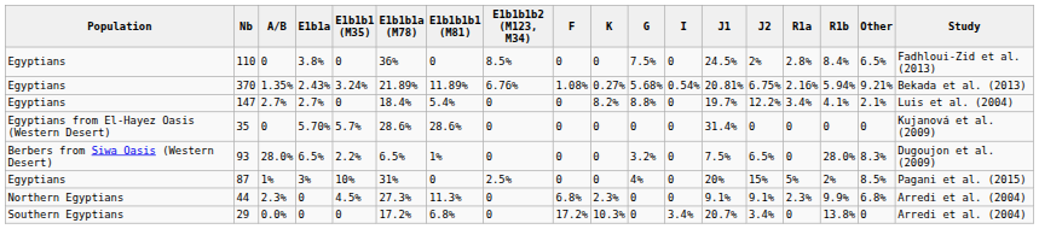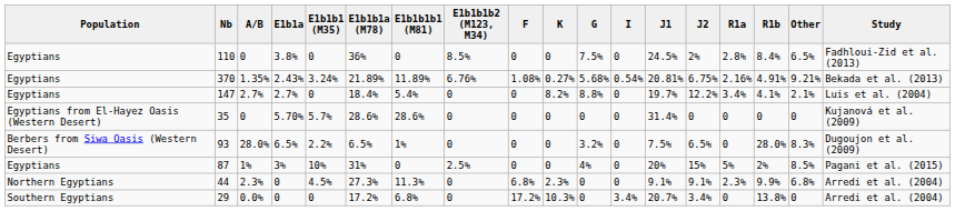 <table class="wikitable sortable">
 <tr style="text-align:center; background:#f0f0f0;">
 <td><strong>Population</strong></td>
 <td><strong>Nb</strong></td>
 <td><strong>A/B</strong></td>
 <td><strong>E1b1a</strong></td>
 <td><strong>E1b1b1</strong><br><strong>(M35)</strong></td>
 <td><strong>E1b1b1a</strong><br><strong>(M78)</strong></td>
 <td><strong>E1b1b1b1</strong><br><strong>(M81)</strong></td>
 <td><strong>E1b1b1b2</strong><br><strong>(M123, M34)</strong></td>
 <td><strong>F</strong></td>
 <td><strong>K</strong></td>
 <td><strong>G</strong></td>
 <td><strong>I</strong></td>
 <td><strong>J1</strong></td>
 <td><strong>J2</strong></td>
 <td><strong>R1a</strong></td>
 <td><strong>R1b</strong></td>
 <td><strong>Other</strong></td>
 <td><strong>Study</strong></td>
 </tr>
 <tr>
 <td>Egyptians</td>
 <td>110</td>
 <td>0</td>
 <td>3.8%</td>
 <td>0</td>
 <td>36%</td>
 <td>0</td>
 <td>8.5%</td>
 <td>0</td>
 <td>0</td>
 <td>7.5%</td>
 <td>0</td>
 <td>24.5%</td>
 <td>2%</td>
 <td>2.8%</td>
 <td>8.4%</td>
 <td>6.5%</td>
 <td>Fadhloui-Zid et al. (2013)</td>
 </tr>
 <tr>
 <td>Egyptians</td>
 <td>370</td>
 <td>1.35%</td>
 <td>2.43%</td>
 <td>3.24%</td>
 <td>21.89%</td>
 <td>11.89%</td>
 <td>6.76%</td>
 <td>1.08%</td>
 <td>0.27%</td>
 <td>5.68%</td>
 <td>0.54%</td>
 <td>20.81%</td>
 <td>6.75%</td>
 <td>2.16%</td>
-<td>5.94%</td>
+<td>4.91%</td>
 <td>9.21%</td>
 <td>Bekada et al. (2013)</td>
 </tr>
 <tr>
 <td>Egyptians</td>
 <td>147</td>
 <td>2.7%</td>
 <td>2.7%</td>
 <td>0</td>
 <td>18.4%</td>
 <td>5.4%</td>
 <td>0</td>
 <td>0</td>
 <td>8.2%</td>
 <td>8.8%</td>
 <td>0</td>
 <td>19.7%</td>
 <td>12.2%</td>
 <td>3.4%</td>
 <td>4.1%</td>
 <td>2.1%</td>
 <td>Luis et al. (2004)</td>
 </tr>
 <tr>
 <td>Egyptians from El-Hayez Oasis (Western Desert)</td>
 <td>35</td>
 <td>0</td>
 <td>5.70%</td>
 <td>5.7%</td>
 <td>28.6%</td>
 <td>28.6%</td>
 <td>0</td>
 <td>0</td>
 <td>0</td>
 <td>0</td>
 <td>0</td>
 <td>31.4%</td>
 <td>0</td>
 <td>0</td>
 <td>0</td>
 <td>0</td>
 <td>Kujanová et al. (2009)</td>
 </tr>
 <tr>
 <td>Berbers from <a href='#'>Siwa Oasis</a> (Western Desert)</td>
 <td>93</td>
 <td>28.0%</td>
 <td>6.5%</td>
 <td>2.2%</td>
 <td>6.5%</td>
 <td>1%</td>
 <td>0</td>
 <td>0</td>
 <td>0</td>
 <td>3.2%</td>
 <td>0</td>
 <td>7.5%</td>
 <td>6.5%</td>
 <td>0</td>
 <td>28.0%</td>
 <td>8.3%</td>
 <td>Dugoujon et al. (2009)</td>
 </tr>
 <tr>
 <td>Egyptians</td>
 <td>87</td>
 <td>1%</td>
 <td>3%</td>
 <td>10%</td>
 <td>31%</td>
 <td>0</td>
 <td>2.5%</td>
 <td>0</td>
 <td>0</td>
 <td>4%</td>
 <td>0</td>
 <td>20%</td>
 <td>15%</td>
 <td>5%</td>
 <td>2%</td>
 <td>8.5%</td>
 <td>Pagani et al. (2015)</td>
 </tr>
 <tr>
 <td>Northern Egyptians</td>
 <td>44</td>
 <td>2.3%</td>
 <td>0</td>
 <td>4.5%</td>
 <td>27.3%</td>
 <td>11.3%</td>
 <td>0</td>
 <td>6.8%</td>
 <td>2.3%</td>
 <td>0</td>
 <td>0</td>
 <td>9.1%</td>
 <td>9.1%</td>
 <td>2.3%</td>
 <td>9.9%</td>
 <td>6.8%</td>
 <td>Arredi et al. (2004)</td>
 </tr>
 <tr>
 <td>Southern Egyptians</td>
 <td>29</td>
 <td>0.0%</td>
 <td>0</td>
 <td>0</td>
 <td>17.2%</td>
 <td>6.8%</td>
 <td>0</td>
 <td>17.2%</td>
 <td>10.3%</td>
 <td>0</td>
 <td>3.4%</td>
 <td>20.7%</td>
 <td>3.4%</td>
 <td>0</td>
 <td>13.8%</td>
 <td>0</td>
 <td>Arredi et al. (2004)</td>
 </tr>
 </table>
